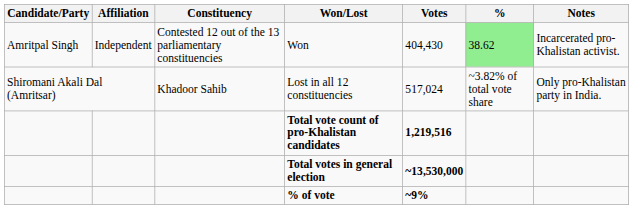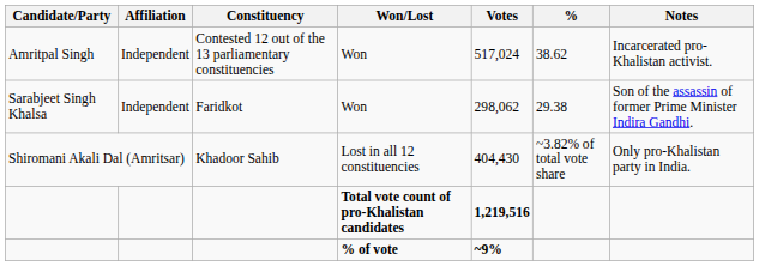 <table class="wikitable">
 <tr>
 <th>Candidate/Party</th>
 <th>Affiliation</th>
 <th>Constituency</th>
 <th>Won/Lost</th>
 <th>Votes</th>
 <th>%</th>
 <th>Notes</th>
 </tr>
 <tr>
 <td>Amritpal Singh</td>
 <td>Independent</td>
 <td>Contested 12 out of the 13 parliamentary constituencies</td>
 <td>Won</td>
-<td>404,430</td>
-<td style="background: lightgreen;">38.62</td>
+<td>517,024</td>
+<td>38.62</td>
 <td>Incarcerated pro-Khalistan activist.</td>
+</tr>
+<tr>
+<td>Sarabjeet Singh Khalsa</td>
+<td>Independent</td>
+<td>Faridkot</td>
+<td>Won</td>
+<td>298,062</td>
+<td>29.38</td>
+<td>Son of the <a href='#'>assassin</a> of former Prime Minister <a href='#'>Indira Gandhi</a>.</td>
 </tr>
 <tr>
 <td colspan="2">Shiromani Akali Dal (Amritsar)</td>
 <td>Khadoor Sahib</td>
 <td>Lost in all 12 constituencies</td>
-<td>517,024</td>
+<td>404,430</td>
 <td>~3.82% of total vote share</td>
 <td>Only pro-Khalistan party in India.</td>
 </tr>
 <tr>
 <td></td>
 <td></td>
 <td></td>
 <td><strong>Total vote count of pro-Khalistan candidates</strong></td>
 <td><strong>1,219,516</strong></td>
 <td></td>
 <td></td>
 </tr>
 <tr>
 <td></td>
 <td></td>
 <td></td>
-<td><strong>Total votes in general election</strong></td>
-<td><strong>~13,530,000</strong></td>
-<td></td>
-<td></td>
-</tr>
-<tr>
-<td></td>
-<td></td>
-<td></td>
 <td><strong>% of vote</strong></td>
 <td><strong>~9%</strong></td>
 <td></td>
 <td></td>
 </tr>
 </table>
